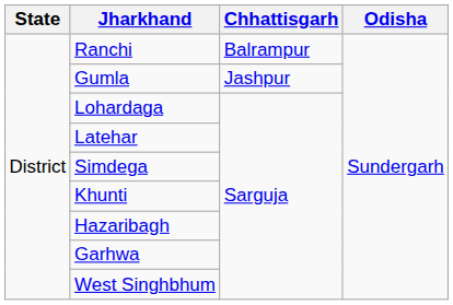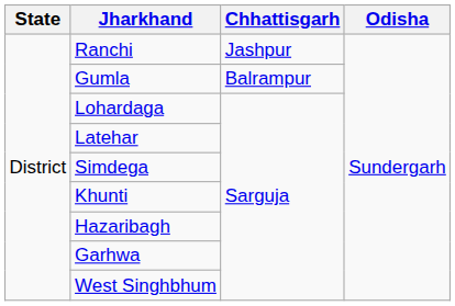 <table class="wikitable">
 <tr>
 <th>State</th>
 <th><a href='#'>Jharkhand</a></th>
 <th><a href='#'>Chhattisgarh</a></th>
 <th><a href='#'>Odisha</a></th>
 </tr>
 <tr>
 <td rowspan="10">District</td>
 <td><a href='#'>Ranchi</a></td>
-<td><a href='#'>Balrampur</a></td>
+<td><a href='#'>Jashpur</a></td>
 <td rowspan="11"><a href='#'>Sundergarh</a></td>
 </tr>
 <tr>
 <td><a href='#'>Gumla</a></td>
-<td><a href='#'>Jashpur</a></td>
+<td><a href='#'>Balrampur</a></td>
 </tr>
 <tr>
 <td><a href='#'>Lohardaga</a></td>
 <td rowspan="9"><a href='#'>Sarguja</a></td>
 </tr>
 <tr>
 <td><a href='#'>Latehar</a></td>
 </tr>
 <tr>
 <td><a href='#'>Simdega</a></td>
 </tr>
 <tr>
 <td><a href='#'>Khunti</a></td>
 </tr>
 <tr>
 <td><a href='#'>Hazaribagh</a></td>
 </tr>
 <tr>
 <td><a href='#'>Garhwa</a></td>
 </tr>
 <tr>
 <td><a href='#'>West Singhbhum</a></td>
 </tr>
 </table>
